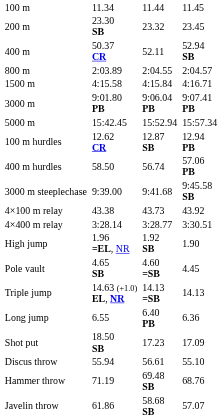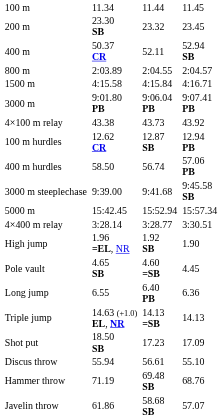 <table>
 <tr>
 <td>100 m</td>
 <td></td>
 <td>11.34</td>
 <td></td>
 <td>11.44</td>
 <td></td>
 <td>11.45</td>
 </tr>
 <tr>
 <td>200 m</td>
 <td></td>
 <td>23.30<br><strong>SB</strong></td>
 <td></td>
 <td>23.32</td>
 <td></td>
 <td>23.45</td>
 </tr>
 <tr>
 <td>400 m</td>
 <td></td>
 <td>50.37<br><strong><a href='#'>CR</a></strong></td>
 <td></td>
 <td>52.11</td>
 <td></td>
 <td>52.94<br><strong>SB</strong></td>
 </tr>
 <tr>
 <td>800 m</td>
 <td></td>
 <td>2:03.89</td>
 <td></td>
 <td>2:04.55</td>
 <td></td>
 <td>2:04.57</td>
 </tr>
 <tr>
 <td>1500 m</td>
 <td></td>
 <td>4:15.58</td>
 <td></td>
 <td>4:15.84</td>
 <td></td>
 <td>4:16.71</td>
 </tr>
 <tr>
 <td>3000 m</td>
 <td></td>
 <td>9:01.80<br><strong>PB</strong></td>
 <td></td>
 <td>9:06.04<br><strong>PB</strong></td>
 <td></td>
 <td>9:07.41<br><strong>PB</strong></td>
 </tr>
 <tr>
-<td>5000 m</td>
+<td>4×100 m relay</td>
 <td></td>
-<td>15:42.45</td>
+<td>43.38</td>
 <td></td>
-<td>15:52.94</td>
+<td>43.73</td>
 <td></td>
-<td>15:57.34</td>
+<td>43.92</td>
 </tr>
 <tr>
 <td>100 m hurdles</td>
 <td></td>
 <td>12.62<br><strong><a href='#'>CR</a></strong></td>
 <td></td>
 <td>12.87<br><strong>SB</strong></td>
 <td></td>
 <td>12.94<br><strong>PB</strong></td>
 </tr>
 <tr>
 <td>400 m hurdles</td>
 <td></td>
 <td>58.50</td>
 <td></td>
 <td>56.74</td>
 <td></td>
 <td>57.06<br><strong>PB</strong></td>
 </tr>
 <tr>
 <td>3000 m steeplechase</td>
 <td></td>
 <td>9:39.00</td>
 <td></td>
 <td>9:41.68</td>
 <td></td>
 <td>9:45.58<br><strong>SB</strong></td>
 </tr>
 <tr>
-<td>4×100 m relay</td>
+<td>5000 m</td>
 <td></td>
-<td>43.38</td>
+<td>15:42.45</td>
 <td></td>
-<td>43.73</td>
+<td>15:52.94</td>
 <td></td>
-<td>43.92</td>
+<td>15:57.34</td>
 </tr>
 <tr>
 <td>4×400 m relay</td>
 <td></td>
 <td>3:28.14</td>
 <td></td>
 <td>3:28.77</td>
 <td></td>
 <td>3:30.51</td>
 </tr>
 <tr>
 <td>High jump</td>
 <td></td>
 <td>1.96<br><strong>=EL</strong>, <a href='#'>NR</a></td>
 <td></td>
 <td>1.92<br><strong>SB</strong></td>
 <td></td>
 <td>1.90</td>
 </tr>
 <tr>
 <td>Pole vault</td>
 <td></td>
 <td>4.65<br><strong>SB</strong></td>
 <td></td>
 <td>4.60<br><strong>=SB</strong></td>
 <td></td>
 <td>4.45</td>
 </tr>
 <tr>
+<td>Long jump</td>
+<td></td>
+<td>6.55</td>
+<td></td>
+<td>6.40<br><strong>PB</strong></td>
+<td></td>
+<td>6.36</td>
+</tr>
+<tr>
 <td>Triple jump</td>
 <td></td>
 <td>14.63 <small>(+1.0)</small><br><strong>EL</strong>, <strong><a href='#'>NR</a></strong></td>
 <td></td>
 <td>14.13<br><strong>=SB</strong></td>
 <td></td>
 <td>14.13</td>
-</tr>
-<tr>
-<td>Long jump</td>
-<td></td>
-<td>6.55</td>
-<td></td>
-<td>6.40<br><strong>PB</strong></td>
-<td></td>
-<td>6.36</td>
 </tr>
 <tr>
 <td>Shot put</td>
 <td></td>
 <td>18.50<br><strong>SB</strong></td>
 <td></td>
 <td>17.23</td>
 <td></td>
 <td>17.09</td>
 </tr>
 <tr>
 <td>Discus throw</td>
 <td></td>
 <td>55.94</td>
 <td></td>
 <td>56.61</td>
 <td></td>
 <td>55.10</td>
 </tr>
 <tr>
 <td>Hammer throw</td>
 <td></td>
 <td>71.19</td>
 <td></td>
 <td>69.48<br><strong>SB</strong></td>
 <td></td>
 <td>68.76</td>
 </tr>
 <tr>
 <td>Javelin throw</td>
 <td></td>
 <td>61.86</td>
 <td></td>
 <td>58.68<br><strong>SB</strong></td>
 <td></td>
 <td>57.07</td>
 </tr>
 </table>
